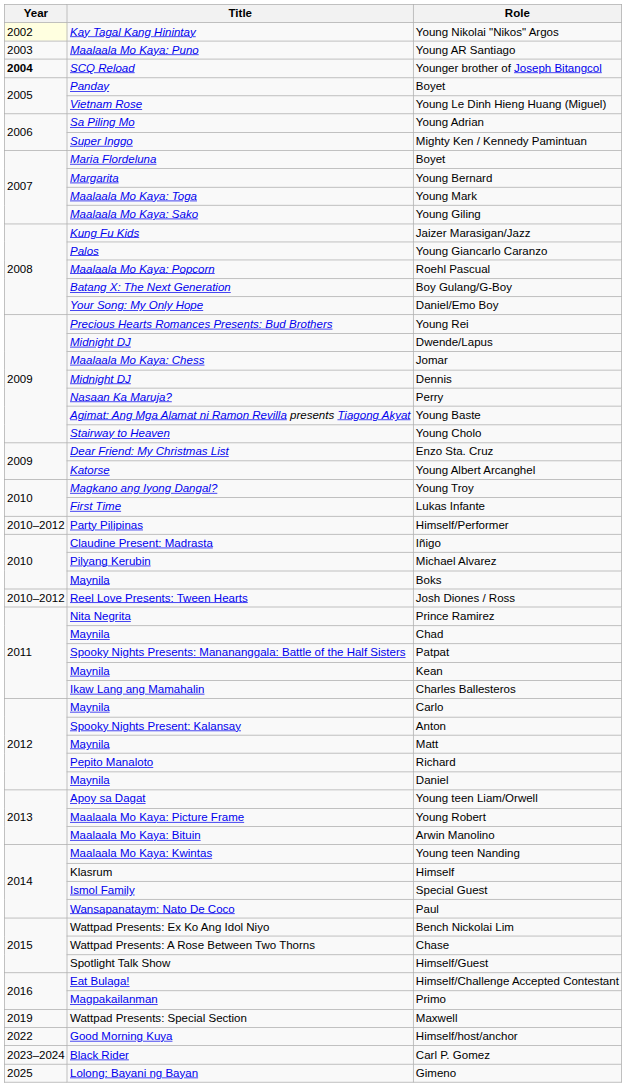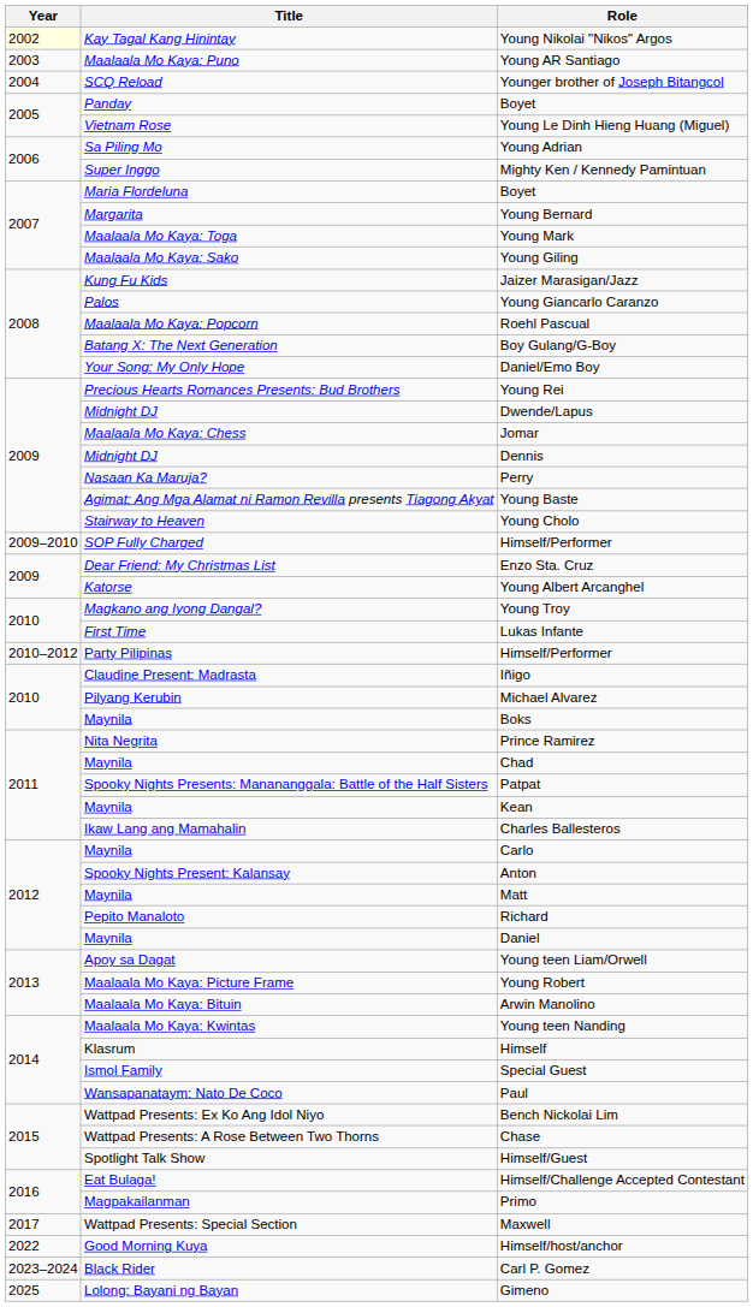 <table class="wikitable">
 <tr>
 <th>Year</th>
 <th>Title</th>
 <th>Role</th>
 </tr>
 <tr>
 <td style="background: lightyellow;">2002</td>
 <td><em><a href='#'>Kay Tagal Kang Hinintay</a></em></td>
 <td>Young Nikolai "Nikos" Argos</td>
 </tr>
 <tr>
 <td>2003</td>
 <td><em><a href='#'>Maalaala Mo Kaya: Puno</a></em></td>
 <td>Young AR Santiago</td>
 </tr>
 <tr>
-<td><strong>2004</strong></td>
+<td>2004</td>
 <td><em><a href='#'>SCQ Reload</a></em></td>
 <td>Younger brother of <a href='#'>Joseph Bitangcol</a></td>
 </tr>
 <tr>
 <td rowspan="2">2005</td>
 <td><em><a href='#'>Panday</a></em></td>
 <td>Boyet</td>
 </tr>
 <tr>
 <td><em><a href='#'>Vietnam Rose</a></em></td>
 <td>Young Le Dinh Hieng Huang (Miguel)</td>
 </tr>
 <tr>
 <td rowspan="2">2006</td>
 <td><em><a href='#'>Sa Piling Mo</a></em></td>
 <td>Young Adrian</td>
 </tr>
 <tr>
 <td><em><a href='#'>Super Inggo</a></em></td>
 <td>Mighty Ken / Kennedy Pamintuan</td>
 </tr>
 <tr>
 <td rowspan="4">2007</td>
 <td><em><a href='#'>Maria Flordeluna</a></em></td>
 <td>Boyet</td>
 </tr>
 <tr>
 <td><em><a href='#'>Margarita</a></em></td>
 <td>Young Bernard</td>
 </tr>
 <tr>
 <td><em><a href='#'>Maalaala Mo Kaya: Toga</a></em></td>
 <td>Young Mark</td>
 </tr>
 <tr>
 <td><em><a href='#'>Maalaala Mo Kaya: Sako</a></em></td>
 <td>Young Giling</td>
 </tr>
 <tr>
 <td rowspan="5">2008</td>
 <td><em><a href='#'>Kung Fu Kids</a></em></td>
 <td>Jaizer Marasigan/Jazz</td>
 </tr>
 <tr>
 <td><em><a href='#'>Palos</a></em></td>
 <td>Young Giancarlo Caranzo</td>
 </tr>
 <tr>
 <td><em><a href='#'>Maalaala Mo Kaya: Popcorn</a></em></td>
 <td>Roehl Pascual</td>
 </tr>
 <tr>
 <td><em><a href='#'>Batang X: The Next Generation</a></em></td>
 <td>Boy Gulang/G-Boy</td>
 </tr>
 <tr>
 <td><em><a href='#'>Your Song: My Only Hope</a></em></td>
 <td>Daniel/Emo Boy</td>
 </tr>
 <tr>
 <td rowspan="7">2009</td>
 <td><em><a href='#'>Precious Hearts Romances Presents: Bud Brothers</a></em></td>
 <td>Young Rei</td>
 </tr>
 <tr>
 <td><em><a href='#'>Midnight DJ</a></em></td>
 <td>Dwende/Lapus</td>
 </tr>
 <tr>
 <td><em><a href='#'>Maalaala Mo Kaya: Chess</a></em></td>
 <td>Jomar</td>
 </tr>
 <tr>
 <td><em><a href='#'>Midnight DJ</a></em></td>
 <td>Dennis</td>
 </tr>
 <tr>
 <td><em><a href='#'>Nasaan Ka Maruja?</a></em></td>
 <td>Perry</td>
 </tr>
 <tr>
 <td><em><a href='#'>Agimat: Ang Mga Alamat ni Ramon Revilla</a></em> <em>presents <a href='#'>Tiagong Akyat</a></em></td>
 <td>Young Baste</td>
 </tr>
 <tr>
 <td><em><a href='#'>Stairway to Heaven</a></em></td>
 <td>Young Cholo</td>
 </tr>
 <tr>
+<td>2009–2010</td>
+<td><em><a href='#'>SOP Fully Charged</a></em></td>
+<td>Himself/Performer</td>
+</tr>
+<tr>
 <td rowspan="2">2009</td>
 <td><em><a href='#'>Dear Friend: My Christmas List</a></em></td>
 <td>Enzo Sta. Cruz</td>
 </tr>
 <tr>
 <td><em><a href='#'>Katorse</a></em></td>
 <td>Young Albert Arcanghel</td>
 </tr>
 <tr>
 <td rowspan="2">2010</td>
 <td><em><a href='#'>Magkano ang Iyong Dangal?</a></em></td>
 <td>Young Troy</td>
 </tr>
 <tr>
 <td><em><a href='#'>First Time</a></em><em></td>
 <td>Lukas Infante</td>
 </tr>
 <tr>
 <td>2010–2012</td>
 <td></em><a href='#'>Party Pilipinas</a><em></td>
 <td>Himself/Performer</td>
 </tr>
 <tr>
 <td rowspan="3">2010</td>
 <td></em><a href='#'>Claudine Present: Madrasta</a><em></td>
 <td>Iñigo</td>
 </tr>
 <tr>
 <td></em><a href='#'>Pilyang Kerubin</a><em></td>
 <td>Michael Alvarez</td>
 </tr>
 <tr>
 <td></em><a href='#'>Maynila</a><em></td>
 <td>Boks</td>
-</tr>
-<tr>
-<td>2010–2012</td>
-<td></em><a href='#'>Reel Love Presents: Tween Hearts</a><em></td>
-<td>Josh Diones / Ross</td>
 </tr>
 <tr>
 <td rowspan="5">2011</td>
 <td></em><a href='#'>Nita Negrita</a><em></td>
 <td>Prince Ramirez</td>
 </tr>
 <tr>
 <td></em><a href='#'>Maynila</a><em></td>
 <td>Chad</td>
 </tr>
 <tr>
 <td></em><a href='#'>Spooky Nights Presents: Manananggala: Battle of the Half Sisters</a><em></td>
 <td>Patpat</td>
 </tr>
 <tr>
 <td></em><a href='#'>Maynila</a><em></td>
 <td>Kean</td>
 </tr>
 <tr>
 <td></em><a href='#'>Ikaw Lang ang Mamahalin</a><em></td>
 <td>Charles Ballesteros</td>
 </tr>
 <tr>
 <td rowspan="5">2012</td>
 <td></em><a href='#'>Maynila</a><em></td>
 <td>Carlo</td>
 </tr>
 <tr>
 <td></em><a href='#'>Spooky Nights Present: Kalansay</a><em></td>
 <td>Anton</td>
 </tr>
 <tr>
 <td></em><a href='#'>Maynila</a><em></td>
 <td>Matt</td>
 </tr>
 <tr>
 <td></em><a href='#'>Pepito Manaloto</a><em></td>
 <td>Richard</td>
 </tr>
 <tr>
 <td></em><a href='#'>Maynila</a><em></td>
 <td>Daniel</td>
 </tr>
 <tr>
 <td rowspan="3">2013</td>
 <td></em><a href='#'>Apoy sa Dagat</a><em></td>
 <td>Young teen Liam/Orwell</td>
 </tr>
 <tr>
 <td></em><a href='#'>Maalaala Mo Kaya: Picture Frame</a><em></td>
 <td>Young Robert</td>
 </tr>
 <tr>
 <td></em><a href='#'>Maalaala Mo Kaya: Bituin</a><em></td>
 <td>Arwin Manolino</td>
 </tr>
 <tr>
 <td rowspan="4">2014</td>
 <td></em><a href='#'>Maalaala Mo Kaya: Kwintas</a><em></td>
 <td>Young teen Nanding</td>
 </tr>
 <tr>
 <td></em>Klasrum<em></td>
 <td>Himself</td>
 </tr>
 <tr>
 <td></em><a href='#'>Ismol Family</a><em></td>
 <td>Special Guest</td>
 </tr>
 <tr>
 <td></em><a href='#'>Wansapanataym: Nato De Coco</a><em></td>
 <td>Paul</td>
 </tr>
 <tr>
 <td rowspan="3">2015</td>
 <td></em>Wattpad Presents: Ex Ko Ang Idol Niyo<em></td>
 <td>Bench Nickolai Lim</td>
 </tr>
 <tr>
 <td></em>Wattpad Presents: A Rose Between Two Thorns<em></td>
 <td>Chase</td>
 </tr>
 <tr>
 <td></em>Spotlight Talk Show<em></td>
 <td>Himself/Guest</td>
 </tr>
 <tr>
 <td rowspan="2">2016</td>
 <td></em><a href='#'>Eat Bulaga!</a><em></td>
 <td>Himself/Challenge Accepted Contestant</td>
 </tr>
 <tr>
 <td></em><a href='#'>Magpakailanman</a><em></td>
 <td>Primo</td>
 </tr>
 <tr>
-<td>2019</td>
+<td>2017</td>
 <td></em>Wattpad Presents: Special Section<em></td>
 <td>Maxwell</td>
 </tr>
 <tr>
 <td>2022</td>
 <td></em><a href='#'>Good Morning Kuya</a><em></td>
 <td>Himself/host/anchor</td>
 </tr>
 <tr>
 <td>2023–2024</td>
 <td></em><a href='#'>Black Rider</a><em></td>
 <td>Carl P. Gomez</td>
 </tr>
 <tr>
 <td>2025</td>
 <td></em><a href='#'>Lolong: Bayani ng Bayan</a><em></td>
 <td>Gimeno</td>
 </tr>
 </table>
